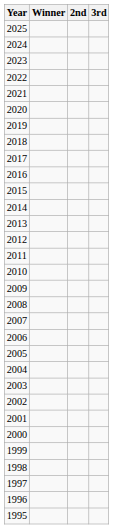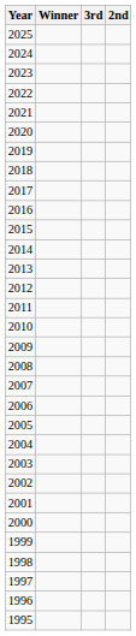 <table class="wikitable">
 <tr>
 <th>Year</th>
 <th>Winner</th>
+<th>3rd</th>
 <th>2nd</th>
-<th>3rd</th>
 </tr>
 <tr>
 <td>2025</td>
 <td></td>
 <td></td>
 <td></td>
 </tr>
 <tr>
 <td>2024</td>
 <td></td>
 <td></td>
 <td></td>
 </tr>
 <tr>
 <td>2023</td>
 <td></td>
 <td></td>
 <td></td>
 </tr>
 <tr>
 <td>2022</td>
 <td></td>
 <td></td>
 <td></td>
 </tr>
 <tr>
 <td>2021</td>
 <td></td>
 <td></td>
 <td></td>
 </tr>
 <tr>
 <td>2020</td>
 <td></td>
 <td></td>
 <td></td>
 </tr>
 <tr>
 <td>2019</td>
 <td></td>
 <td></td>
 <td></td>
 </tr>
 <tr>
 <td>2018</td>
 <td></td>
 <td></td>
 <td></td>
 </tr>
 <tr>
 <td>2017</td>
 <td></td>
 <td></td>
 <td></td>
 </tr>
 <tr>
 <td>2016</td>
 <td></td>
 <td></td>
 <td></td>
 </tr>
 <tr>
 <td>2015</td>
 <td></td>
 <td></td>
 <td></td>
 </tr>
 <tr>
 <td>2014</td>
 <td></td>
 <td></td>
 <td></td>
 </tr>
 <tr>
 <td>2013</td>
 <td></td>
 <td></td>
 <td></td>
 </tr>
 <tr>
 <td>2012</td>
 <td></td>
 <td></td>
 <td></td>
 </tr>
 <tr>
 <td>2011</td>
 <td></td>
 <td></td>
 <td></td>
 </tr>
 <tr>
 <td>2010</td>
 <td></td>
 <td></td>
 <td></td>
 </tr>
 <tr>
 <td>2009</td>
 <td></td>
 <td></td>
 <td></td>
 </tr>
 <tr>
 <td>2008</td>
 <td></td>
 <td></td>
 <td></td>
 </tr>
 <tr>
 <td>2007</td>
 <td></td>
 <td></td>
 <td></td>
 </tr>
 <tr>
 <td>2006</td>
 <td></td>
 <td></td>
 <td></td>
 </tr>
 <tr>
 <td>2005</td>
 <td></td>
 <td></td>
 <td></td>
 </tr>
 <tr>
 <td>2004</td>
 <td></td>
 <td></td>
 <td></td>
 </tr>
 <tr>
 <td>2003</td>
 <td></td>
 <td></td>
 <td></td>
 </tr>
 <tr>
 <td>2002</td>
 <td></td>
 <td></td>
 <td></td>
 </tr>
 <tr>
 <td>2001</td>
 <td></td>
 <td></td>
 <td></td>
 </tr>
 <tr>
 <td>2000</td>
 <td></td>
 <td></td>
 <td></td>
 </tr>
 <tr>
 <td>1999</td>
 <td></td>
 <td></td>
 <td></td>
 </tr>
 <tr>
 <td>1998</td>
 <td></td>
 <td></td>
 <td></td>
 </tr>
 <tr>
 <td>1997</td>
 <td></td>
 <td></td>
 <td></td>
 </tr>
 <tr>
 <td>1996</td>
 <td></td>
 <td></td>
 <td></td>
 </tr>
 <tr>
 <td>1995</td>
 <td></td>
 <td></td>
 <td></td>
 </tr>
 </table>
